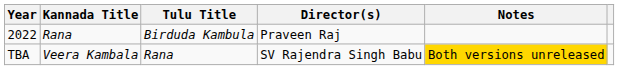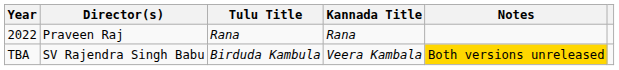 <table class="wikitable">
 <tr>
 <th>Year</th>
+<th>Director(s)</th>
+<th>Tulu Title</th>
 <th>Kannada Title</th>
-<th>Tulu Title</th>
-<th>Director(s)</th>
 <th>Notes</th>
 <th class="unsortable"></th>
 </tr>
 <tr>
 <td>2022</td>
+<td>Praveen Raj</td>
 <td><em>Rana</em></td>
-<td><em>Birduda Kambula</em></td>
-<td>Praveen Raj</td>
+<td><em>Rana</em></td>
 <td></td>
 <td style="text-align:center;"></td>
 </tr>
 <tr>
 <td>TBA</td>
+<td>SV Rajendra Singh Babu</td>
+<td><em>Birduda Kambula</em></td>
 <td><em>Veera Kambala</em></td>
-<td><em>Rana</em></td>
-<td>SV Rajendra Singh Babu</td>
 <td style="background: gold;">Both versions unreleased</td>
 <td></td>
 </tr>
 </table>
